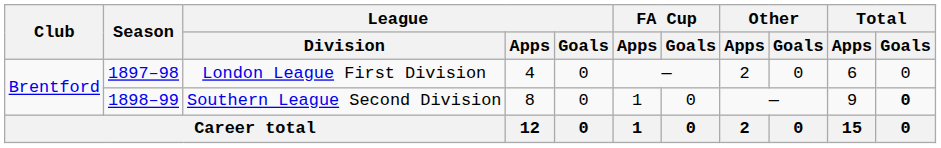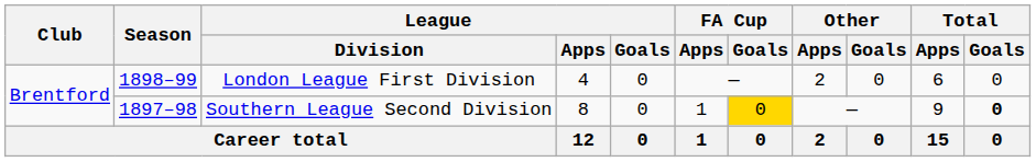 <table class="wikitable" style="text-align: center;">
 <tr>
 <th rowspan="2">Club</th>
 <th rowspan="2">Season</th>
 <th colspan="3">League</th>
 <th colspan="2">FA Cup</th>
 <th colspan="2">Other</th>
 <th colspan="2">Total</th>
 </tr>
 <tr>
 <th>Division</th>
 <th>Apps</th>
 <th>Goals</th>
 <th>Apps</th>
 <th>Goals</th>
 <th>Apps</th>
 <th>Goals</th>
 <th>Apps</th>
 <th>Goals</th>
 </tr>
 <tr>
 <td rowspan="2"><a href='#'>Brentford</a></td>
-<td><a href='#'>1897–98</a></td>
+<td><a href='#'>1898–99</a></td>
 <td><a href='#'>London League</a> First Division</td>
 <td>4</td>
 <td>0</td>
 <td colspan="2">—</td>
 <td>2</td>
 <td>0</td>
 <td>6</td>
 <td>0</td>
 </tr>
 <tr>
-<td><a href='#'>1898–99</a></td>
+<td><a href='#'>1897–98</a></td>
 <td><a href='#'>Southern League</a> Second Division</td>
 <td>8</td>
 <td>0</td>
 <td>1</td>
-<td>0</td>
+<td style="background: gold;">0</td>
 <td colspan="2">—</td>
 <td>9</td>
 <td><strong>0</strong></td>
 </tr>
 <tr>
 <th colspan="3">Career total</th>
 <th>12</th>
 <th>0</th>
 <th>1</th>
 <th>0</th>
 <th>2</th>
 <th>0</th>
 <th>15</th>
 <th>0</th>
 </tr>
 </table>
